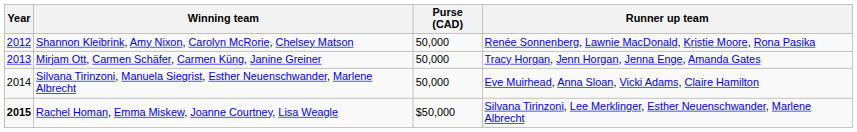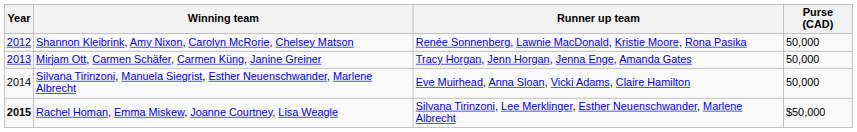 <table class="wikitable">
 <tr>
 <th>Year</th>
 <th>Winning team</th>
+<th>Runner up team</th>
 <th>Purse (CAD)</th>
-<th>Runner up team</th>
 </tr>
 <tr>
 <td><a href='#'>2012</a></td>
 <td> <a href='#'>Shannon Kleibrink</a>, <a href='#'>Amy Nixon</a>, <a href='#'>Carolyn McRorie</a>, <a href='#'>Chelsey Matson</a></td>
+<td> <a href='#'>Renée Sonnenberg</a>, <a href='#'>Lawnie MacDonald</a>, <a href='#'>Kristie Moore</a>, <a href='#'>Rona Pasika</a></td>
 <td>50,000</td>
-<td> <a href='#'>Renée Sonnenberg</a>, <a href='#'>Lawnie MacDonald</a>, <a href='#'>Kristie Moore</a>, <a href='#'>Rona Pasika</a></td>
 </tr>
 <tr>
 <td><a href='#'>2013</a></td>
 <td> <a href='#'>Mirjam Ott</a>, <a href='#'>Carmen Schäfer</a>, <a href='#'>Carmen Küng</a>, <a href='#'>Janine Greiner</a></td>
+<td> <a href='#'>Tracy Horgan</a>, <a href='#'>Jenn Horgan</a>, <a href='#'>Jenna Enge</a>, <a href='#'>Amanda Gates</a></td>
 <td>50,000</td>
-<td> <a href='#'>Tracy Horgan</a>, <a href='#'>Jenn Horgan</a>, <a href='#'>Jenna Enge</a>, <a href='#'>Amanda Gates</a></td>
 </tr>
 <tr>
 <td>2014</td>
 <td> <a href='#'>Silvana Tirinzoni</a>, <a href='#'>Manuela Siegrist</a>, <a href='#'>Esther Neuenschwander</a>, <a href='#'>Marlene Albrecht</a></td>
+<td> <a href='#'>Eve Muirhead</a>, <a href='#'>Anna Sloan</a>, <a href='#'>Vicki Adams</a>, <a href='#'>Claire Hamilton</a></td>
 <td>50,000</td>
-<td> <a href='#'>Eve Muirhead</a>, <a href='#'>Anna Sloan</a>, <a href='#'>Vicki Adams</a>, <a href='#'>Claire Hamilton</a></td>
 </tr>
 <tr>
 <td><strong>2015</strong></td>
 <td> <a href='#'>Rachel Homan</a>, <a href='#'>Emma Miskew</a>, <a href='#'>Joanne Courtney</a>, <a href='#'>Lisa Weagle</a></td>
+<td> <a href='#'>Silvana Tirinzoni</a>, <a href='#'>Lee Merklinger</a>, <a href='#'>Esther Neuenschwander</a>, <a href='#'>Marlene Albrecht</a></td>
 <td>$50,000</td>
-<td> <a href='#'>Silvana Tirinzoni</a>, <a href='#'>Lee Merklinger</a>, <a href='#'>Esther Neuenschwander</a>, <a href='#'>Marlene Albrecht</a></td>
 </tr>
 </table>
